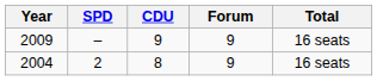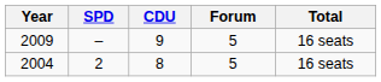 <table class="wikitable" width="400">
 <tr>
 <th>Year</th>
 <th><a href='#'>SPD</a></th>
 <th><a href='#'>CDU</a></th>
 <th>Forum</th>
 <th>Total</th>
 </tr>
 <tr align="center">
 <td>2009</td>
 <td>–</td>
 <td>9</td>
-<td>9</td>
+<td>5</td>
 <td>16 seats</td>
 </tr>
 <tr align="center">
 <td>2004</td>
 <td>2</td>
 <td>8</td>
-<td>9</td>
+<td>5</td>
 <td>16 seats</td>
 </tr>
 </table>
